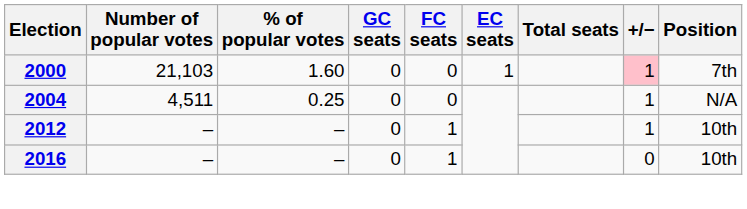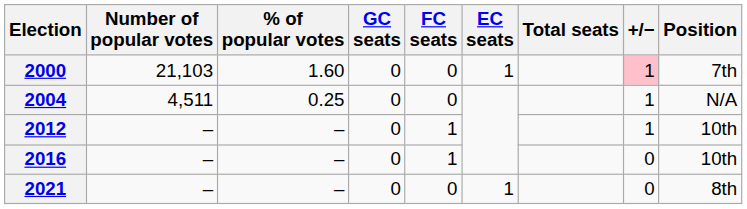 <table class="wikitable" style="text-align: right;">
 <tr align=center>
 <th><strong>Election</strong></th>
 <th>Number of<br>popular votes</th>
 <th>% of<br>popular votes</th>
 <th><a href='#'>GC</a><br>seats</th>
 <th><a href='#'>FC</a><br>seats</th>
 <th><a href='#'>EC</a><br>seats</th>
 <th>Total seats</th>
 <th>+/−</th>
 <th>Position</th>
 </tr>
 <tr>
 <th><a href='#'>2000</a></th>
 <td>21,103</td>
 <td>1.60</td>
 <td>0</td>
 <td>0</td>
 <td>1</td>
 <td></td>
 <td style="background: pink;">1</td>
 <td>7th</td>
 </tr>
 <tr>
 <th><a href='#'>2004</a></th>
 <td>4,511</td>
 <td>0.25</td>
 <td>0</td>
 <td>0</td>
 <td rowspan=3></td>
 <td></td>
 <td>1</td>
 <td>N/A</td>
 </tr>
 <tr>
 <th><a href='#'>2012</a></th>
 <td> –</td>
 <td> –</td>
 <td>0</td>
 <td>1</td>
 <td></td>
 <td>1</td>
 <td>10th</td>
 </tr>
 <tr>
 <th><a href='#'>2016</a></th>
 <td>–</td>
 <td>–</td>
 <td>0</td>
 <td>1</td>
 <td></td>
 <td>0</td>
 <td>10th</td>
 </tr>
+<tr>
+<th><a href='#'>2021</a></th>
+<td>–</td>
+<td>–</td>
+<td>0</td>
+<td>0</td>
+<td>1</td>
+<td></td>
+<td>0</td>
+<td>8th</td>
+</tr>
 </table>
